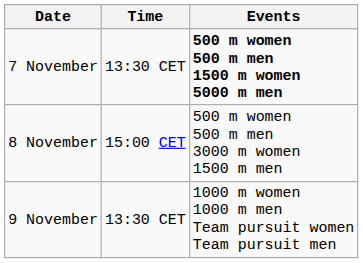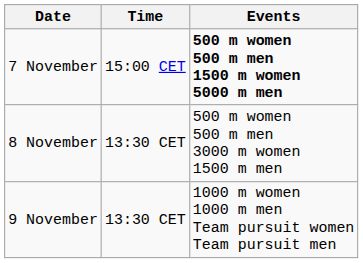 <table class="wikitable" border="1">
 <tr>
 <th>Date</th>
 <th>Time</th>
 <th>Events</th>
 </tr>
 <tr>
 <td>7 November</td>
-<td>13:30 CET</td>
+<td>15:00 <a href='#'>CET</a></td>
 <td><strong>500 m women<br>500 m men<br>1500 m women<br>5000 m men</strong></td>
 </tr>
 <tr>
 <td>8 November</td>
-<td>15:00 <a href='#'>CET</a></td>
+<td>13:30 CET</td>
 <td>500 m women<br>500 m men<br>3000 m women<br>1500 m men</td>
 </tr>
 <tr>
 <td>9 November</td>
 <td>13:30 CET</td>
 <td>1000 m women<br>1000 m men<br>Team pursuit women<br>Team pursuit men</td>
 </tr>
 </table>
